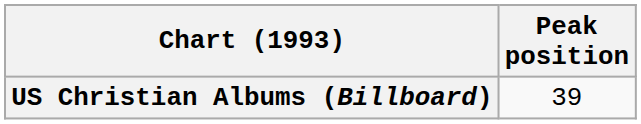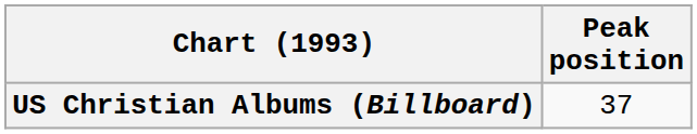 <table class="wikitable sortable plainrowheaders" style="text-align:center">
 <tr>
 <th scope="col">Chart (1993)</th>
 <th scope="col">Peak<br>position</th>
 </tr>
 <tr>
 <th scope="row">US Christian Albums (<em>Billboard</em>)</th>
-<td>39</td>
+<td>37</td>
 </tr>
 </table>
